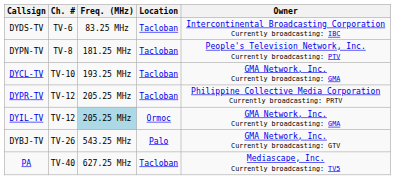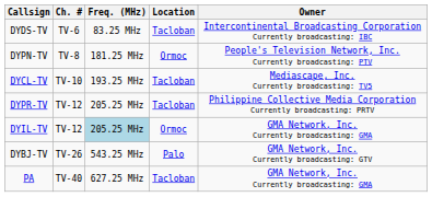 <table class="wikitable" style="width:100%; text-align:center;">
 <tr>
 <th>Callsign</th>
 <th>Ch. #</th>
 <th>Freq. (MHz)</th>
 <th>Location</th>
 <th>Owner</th>
 </tr>
 <tr>
 <td>DYDS-TV</td>
 <td>TV-6</td>
 <td>83.25 MHz</td>
 <td><a href='#'>Tacloban</a></td>
 <td><a href='#'>Intercontinental Broadcasting Corporation</a><br><small>Currently broadcasting: <a href='#'>IBC</a></small></td>
 </tr>
 <tr>
 <td>DYPN-TV</td>
 <td>TV-8</td>
 <td>181.25 MHz</td>
-<td><a href='#'>Tacloban</a></td>
+<td><a href='#'>Ormoc</a></td>
 <td><a href='#'>People's Television Network, Inc.</a><br><small>Currently broadcasting: <a href='#'>PTV</a></small></td>
 </tr>
 <tr>
 <td><a href='#'>DYCL-TV</a></td>
 <td>TV-10</td>
 <td>193.25 MHz</td>
 <td><a href='#'>Tacloban</a></td>
-<td><a href='#'>GMA Network, Inc.</a><br><small>Currently broadcasting: <a href='#'>GMA</a></small></td>
+<td><a href='#'>Mediascape, Inc.</a><br><small>Currently broadcasting: <a href='#'>TV5</a></small></td>
 </tr>
 <tr>
 <td><a href='#'>DYPR-TV</a></td>
 <td>TV-12</td>
 <td>205.25 MHz</td>
 <td><a href='#'>Tacloban</a></td>
 <td><a href='#'>Philippine Collective Media Corporation</a><br><small>Currently broadcasting: PRTV</small></td>
 </tr>
 <tr>
 <td><a href='#'>DYIL-TV</a></td>
 <td>TV-12</td>
 <td style="background: lightblue;">205.25 MHz</td>
 <td><a href='#'>Ormoc</a></td>
 <td><a href='#'>GMA Network, Inc.</a><br><small>Currently broadcasting: <a href='#'>GMA</a></small></td>
 </tr>
 <tr>
 <td>DYBJ-TV</td>
 <td>TV-26</td>
 <td>543.25 MHz</td>
 <td><a href='#'>Palo</a></td>
 <td><a href='#'>GMA Network, Inc.</a><br><small>Currently broadcasting: GTV</small></td>
 </tr>
 <tr>
 <td><a href='#'>PA</a></td>
 <td>TV-40</td>
 <td>627.25 MHz</td>
 <td><a href='#'>Tacloban</a></td>
-<td><a href='#'>Mediascape, Inc.</a><br><small>Currently broadcasting: <a href='#'>TV5</a></small></td>
+<td><a href='#'>GMA Network, Inc.</a><br><small>Currently broadcasting: <a href='#'>GMA</a></small></td>
 </tr>
 </table>
